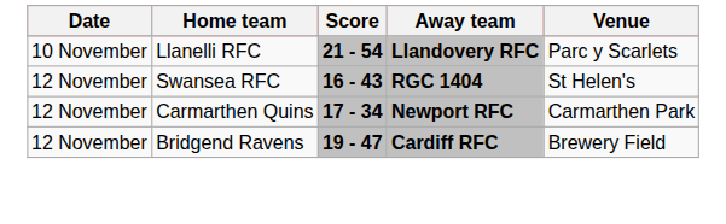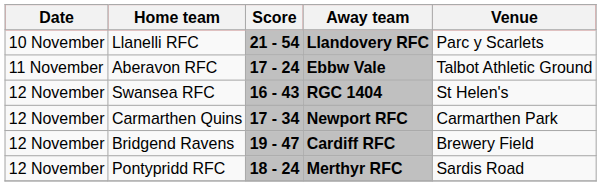 <table class="wikitable" style="margin:0.5em auto; font-size:95%">
 <tr bgcolor="#E00000">
 <th>Date</th>
 <th>Home team</th>
 <th>Score</th>
 <th>Away team</th>
 <th>Venue</th>
 </tr>
 <tr>
 <td>10 November</td>
 <td>Llanelli RFC</td>
 <td bgcolor="silver"><strong>21 - 54</strong></td>
 <td bgcolor="silver"><strong>Llandovery RFC</strong></td>
 <td>Parc y Scarlets</td>
+</tr>
+<tr>
+<td>11 November</td>
+<td>Aberavon RFC</td>
+<td bgcolor="silver"><strong>17 - 24</strong></td>
+<td bgcolor="silver"><strong>Ebbw Vale</strong></td>
+<td>Talbot Athletic Ground</td>
 </tr>
 <tr>
 <td>12 November</td>
 <td>Swansea RFC</td>
 <td bgcolor="silver"><strong>16 - 43</strong></td>
 <td bgcolor="silver"><strong>RGC 1404</strong></td>
 <td>St Helen's</td>
 </tr>
 <tr>
 <td>12 November</td>
 <td>Carmarthen Quins</td>
 <td bgcolor="silver"><strong>17 - 34</strong></td>
 <td bgcolor="silver"><strong>Newport RFC</strong></td>
 <td>Carmarthen Park</td>
 </tr>
 <tr>
 <td>12 November</td>
 <td>Bridgend Ravens</td>
 <td bgcolor="silver"><strong>19 - 47</strong></td>
 <td bgcolor="silver"><strong>Cardiff RFC</strong></td>
 <td>Brewery Field</td>
 </tr>
 <tr>
+<td>12 November</td>
+<td>Pontypridd RFC</td>
+<td bgcolor="silver"><strong>18 - 24</strong></td>
+<td bgcolor="silver"><strong>Merthyr RFC</strong></td>
+<td>Sardis Road</td>
+</tr>
+<tr>
 </tr>
 </table>
